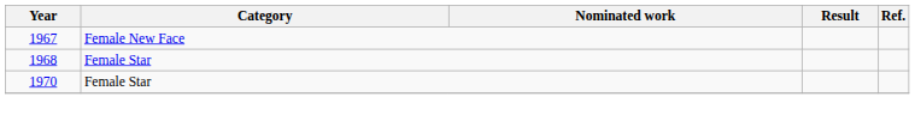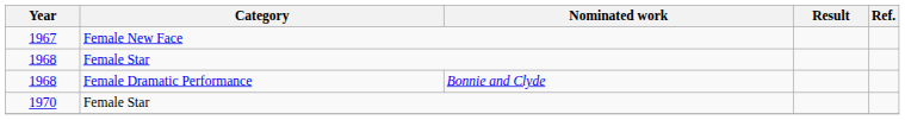 <table class=wikitable>
 <tr>
 <th scope="col" style="width:5em;">Year</th>
 <th scope="col" style="width:26em;">Category</th>
 <th scope="col" style="width:25em;">Nominated work</th>
 <th scope="col" style="width:5em;">Result</th>
 <th>Ref.</th>
 </tr>
 <tr>
 <td style="text-align:center;"><a href='#'>1967</a></td>
 <td colspan=2><a href='#'>Female New Face</a></td>
 <td></td>
 <td style="text-align:center;"></td>
 </tr>
 <tr>
 <td style="text-align:center;"><a href='#'>1968</a></td>
 <td colspan=2><a href='#'>Female Star</a></td>
 <td></td>
 <td style="text-align:center;"></td>
 </tr>
 <tr>
+<td style="text-align:center;"><a href='#'>1968</a></td>
+<td><a href='#'>Female Dramatic Performance</a></td>
+<td><em><a href='#'>Bonnie and Clyde</a></em></td>
+<td></td>
+<td style="text-align:center;"></td>
+</tr>
+<tr>
 <td style="text-align:center;"><a href='#'>1970</a></td>
 <td colspan=2>Female Star</td>
 <td></td>
 <td style="text-align:center;"></td>
 </tr>
 <tr>
 </tr>
 </table>
